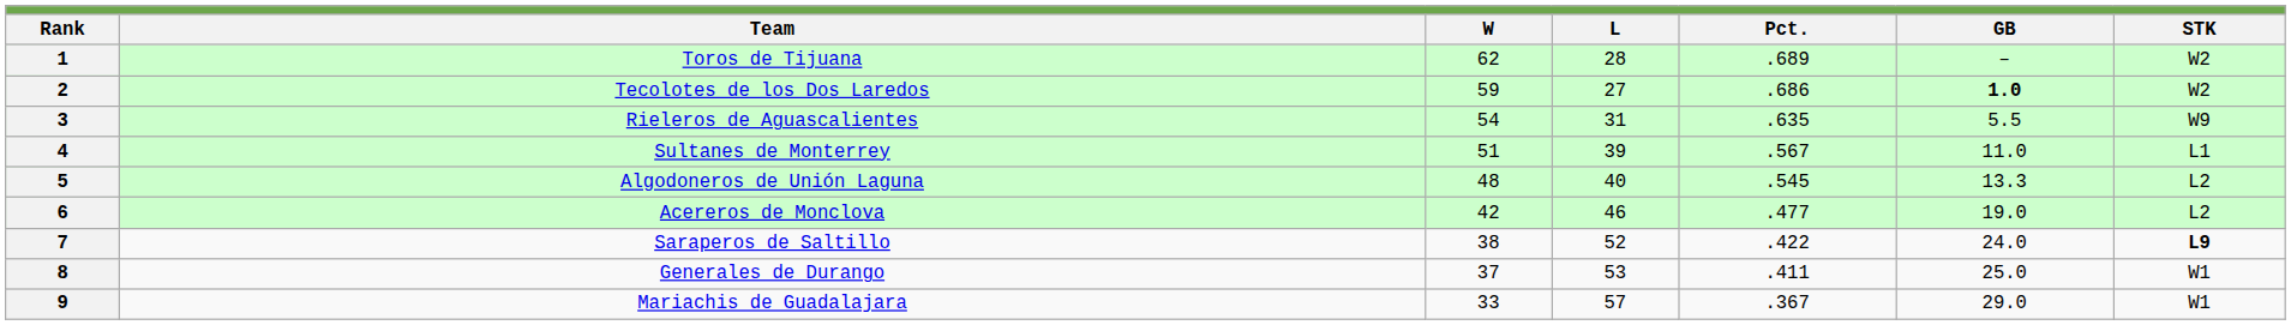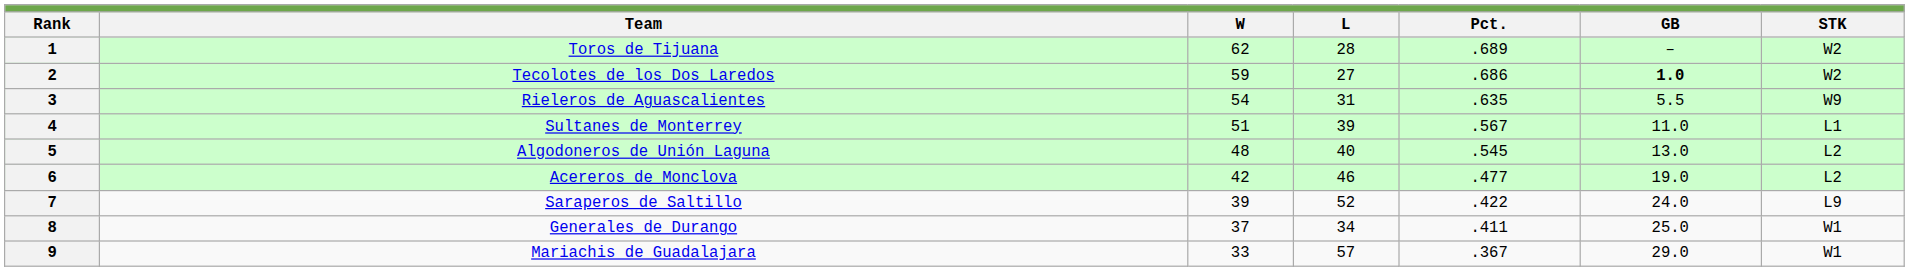 <table class="wikitable plainrowheaders" width="100%" style="text-align:center;">
 <tr>
 <th style="background:#6DA74B;" colspan="7"></th>
 </tr>
 <tr>
 <th scope="col" width="5%">Rank</th>
 <th>Team</th>
 <th>W</th>
 <th>L</th>
 <th>Pct.</th>
 <th>GB</th>
 <th>STK</th>
 </tr>
 <tr style="background-color:#ccffcc;">
 <th>1</th>
 <td><a href='#'>Toros de Tijuana</a></td>
 <td>62</td>
 <td>28</td>
 <td>.689</td>
 <td>–</td>
 <td>W2</td>
 </tr>
 <tr style="background-color:#ccffcc;">
 <th>2</th>
 <td><a href='#'>Tecolotes de los Dos Laredos</a></td>
 <td>59</td>
 <td>27</td>
 <td>.686</td>
 <td><strong>1.0</strong></td>
 <td>W2</td>
 </tr>
 <tr style="background-color:#ccffcc;">
 <th>3</th>
 <td><a href='#'>Rieleros de Aguascalientes</a></td>
 <td>54</td>
 <td>31</td>
 <td>.635</td>
 <td>5.5</td>
 <td>W9</td>
 </tr>
 <tr style="background-color:#ccffcc;">
 <th>4</th>
 <td><a href='#'>Sultanes de Monterrey</a></td>
 <td>51</td>
 <td>39</td>
 <td>.567</td>
 <td>11.0</td>
 <td>L1</td>
 </tr>
 <tr style="background-color:#ccffcc;">
 <th>5</th>
 <td><a href='#'>Algodoneros de Unión Laguna</a></td>
 <td>48</td>
 <td>40</td>
 <td>.545</td>
-<td>13.3</td>
+<td>13.0</td>
 <td>L2</td>
 </tr>
 <tr style="background-color:#ccffcc;">
 <th>6</th>
 <td><a href='#'>Acereros de Monclova</a></td>
 <td>42</td>
 <td>46</td>
 <td>.477</td>
 <td>19.0</td>
 <td>L2</td>
 </tr>
 <tr>
 <th>7</th>
 <td><a href='#'>Saraperos de Saltillo</a></td>
-<td>38</td>
+<td>39</td>
 <td>52</td>
 <td>.422</td>
 <td>24.0</td>
-<td><strong>L9</strong></td>
+<td>L9</td>
 </tr>
 <tr>
 <th>8</th>
 <td><a href='#'>Generales de Durango</a></td>
 <td>37</td>
-<td>53</td>
+<td>34</td>
 <td>.411</td>
 <td>25.0</td>
 <td>W1</td>
 </tr>
 <tr>
 <th>9</th>
 <td><a href='#'>Mariachis de Guadalajara</a></td>
 <td>33</td>
 <td>57</td>
 <td>.367</td>
 <td>29.0</td>
 <td>W1</td>
 </tr>
 </table>
